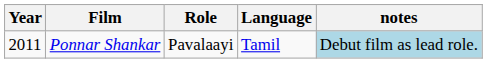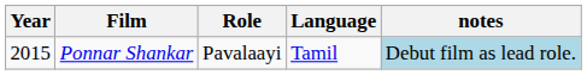 <table class = "wikitable">
 <tr>
 <th>Year</th>
 <th>Film</th>
 <th>Role</th>
 <th>Language</th>
 <th>notes</th>
 </tr>
 <tr>
-<td>2011</td>
+<td>2015</td>
 <td><em><a href='#'>Ponnar Shankar</a></em></td>
 <td>Pavalaayi</td>
 <td><a href='#'>Tamil</a></td>
 <td style="background: lightblue;">Debut film as lead role.</td>
 </tr>
 </table>
